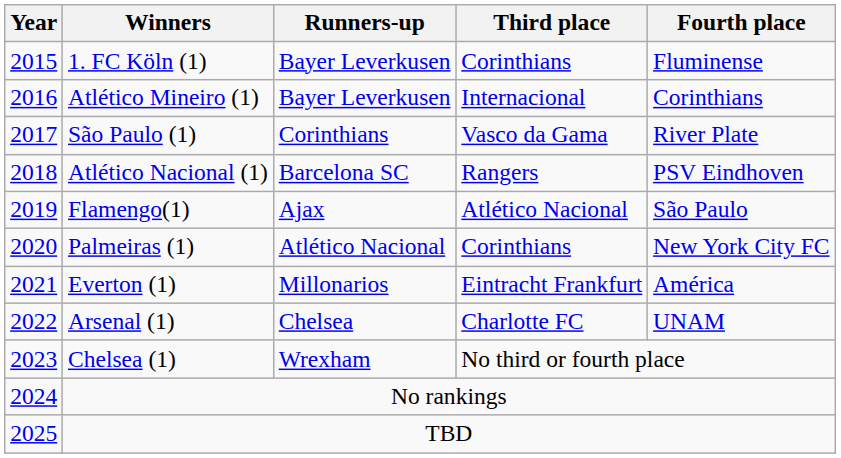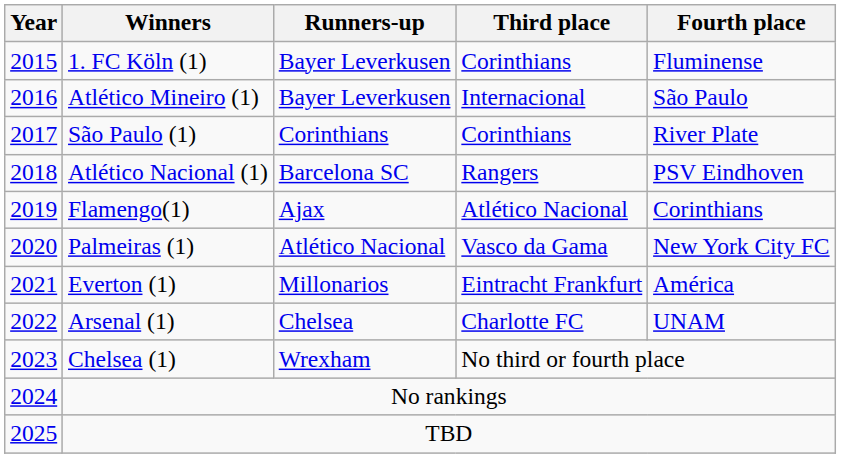 <table class="wikitable" style="text-align:center">
 <tr>
 <th>Year</th>
 <th>Winners</th>
 <th>Runners-up</th>
 <th>Third place</th>
 <th>Fourth place</th>
 </tr>
 <tr>
 <td><a href='#'>2015</a></td>
 <td align=left> <a href='#'>1. FC Köln</a> (1)</td>
 <td align=left> <a href='#'>Bayer Leverkusen</a></td>
 <td align=left> <a href='#'>Corinthians</a></td>
 <td align=left> <a href='#'>Fluminense</a></td>
 </tr>
 <tr>
 <td><a href='#'>2016</a></td>
 <td align=left> <a href='#'>Atlético Mineiro</a> (1)</td>
 <td align=left> <a href='#'>Bayer Leverkusen</a></td>
 <td align=left> <a href='#'>Internacional</a></td>
-<td align=left> <a href='#'>Corinthians</a></td>
+<td align=left> <a href='#'>São Paulo</a></td>
 </tr>
 <tr>
 <td><a href='#'>2017</a></td>
 <td align=left> <a href='#'>São Paulo</a> (1)</td>
 <td align=left> <a href='#'>Corinthians</a></td>
-<td align=left> <a href='#'>Vasco da Gama</a></td>
+<td align=left> <a href='#'>Corinthians</a></td>
 <td align=left> <a href='#'>River Plate</a></td>
 </tr>
 <tr>
 <td><a href='#'>2018</a></td>
 <td align=left> <a href='#'>Atlético Nacional</a> (1)</td>
 <td align=left> <a href='#'>Barcelona SC</a></td>
 <td align=left> <a href='#'>Rangers</a></td>
 <td align=left> <a href='#'>PSV Eindhoven</a></td>
 </tr>
 <tr>
 <td><a href='#'>2019</a></td>
 <td align=left> <a href='#'>Flamengo</a>(1)</td>
 <td align=left> <a href='#'>Ajax</a></td>
 <td align=left> <a href='#'>Atlético Nacional</a></td>
-<td align=left> <a href='#'>São Paulo</a></td>
+<td align=left> <a href='#'>Corinthians</a></td>
 </tr>
 <tr>
 <td><a href='#'>2020</a></td>
 <td align=left> <a href='#'>Palmeiras</a> (1)</td>
 <td align=left> <a href='#'>Atlético Nacional</a></td>
-<td align=left> <a href='#'>Corinthians</a></td>
+<td align=left> <a href='#'>Vasco da Gama</a></td>
 <td align=left> <a href='#'>New York City FC</a></td>
 </tr>
 <tr>
 <td><a href='#'>2021</a></td>
 <td align=left> <a href='#'>Everton</a> (1)</td>
 <td align=left> <a href='#'>Millonarios</a></td>
 <td align=left> <a href='#'>Eintracht Frankfurt</a></td>
 <td align=left> <a href='#'>América</a></td>
 </tr>
 <tr>
 <td><a href='#'>2022</a></td>
 <td align=left> <a href='#'>Arsenal</a> (1)</td>
 <td align=left> <a href='#'>Chelsea</a></td>
 <td align=left> <a href='#'>Charlotte FC</a></td>
 <td align=left> <a href='#'>UNAM</a></td>
 </tr>
 <tr>
 <td><a href='#'>2023</a></td>
 <td align=left> <a href='#'>Chelsea</a> (1)</td>
 <td align=left> <a href='#'>Wrexham</a></td>
 <td colspan="2" align="left">No third or fourth place</td>
 </tr>
 <tr>
 <td><a href='#'>2024</a></td>
 <td colspan="4">No rankings</td>
 </tr>
 <tr>
 <td><a href='#'>2025</a></td>
 <td colspan="4">TBD</td>
 </tr>
 </table>
